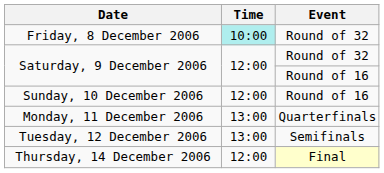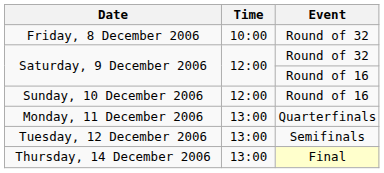 <table class = "wikitable" style="text-align:center;">
 <tr>
 <th width=220>Date</th>
 <th width=50>Time</th>
 <th width=100>Event</th>
 </tr>
 <tr>
 <td>Friday, 8 December 2006</td>
-<td style="background: paleturquoise;">10:00</td>
+<td>10:00</td>
 <td>Round of 32</td>
 </tr>
 <tr>
 <td rowspan=2>Saturday, 9 December 2006</td>
 <td rowspan=2>12:00</td>
 <td>Round of 32</td>
 </tr>
 <tr>
 <td>Round of 16</td>
 </tr>
 <tr>
 <td>Sunday, 10 December 2006</td>
 <td>12:00</td>
 <td>Round of 16</td>
 </tr>
 <tr>
 <td>Monday, 11 December 2006</td>
 <td>13:00</td>
 <td>Quarterfinals</td>
 </tr>
 <tr>
 <td>Tuesday, 12 December 2006</td>
 <td>13:00</td>
 <td>Semifinals</td>
 </tr>
 <tr>
 <td>Thursday, 14 December 2006</td>
-<td>12:00</td>
+<td>13:00</td>
 <td bgcolor=ffffcc>Final</td>
 </tr>
 </table>
